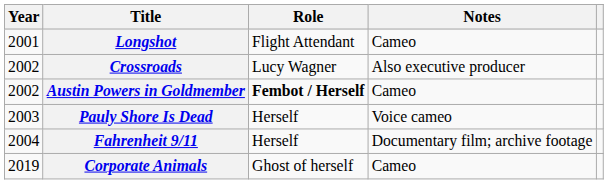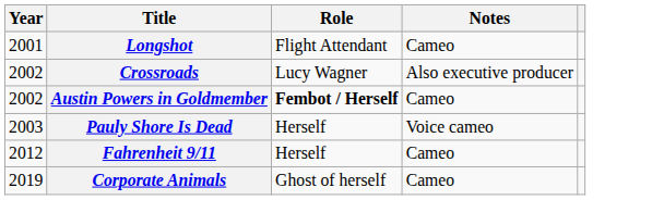 <table class="wikitable sortable plainrowheaders">
 <tr style="background:#ccc; text-align:center;">
 <th scope="col">Year</th>
 <th scope="col">Title</th>
 <th scope="col">Role</th>
 <th scope="col" class="unsortable">Notes</th>
 <th scope="col" class="unsortable"></th>
 </tr>
 <tr>
 <td>2001</td>
 <th scope="row"><em><a href='#'>Longshot</a></em></th>
 <td>Flight Attendant</td>
 <td>Cameo</td>
 <td align="center"></td>
 </tr>
 <tr>
 <td>2002</td>
 <th scope="row"><em><a href='#'>Crossroads</a></em></th>
 <td>Lucy Wagner</td>
 <td>Also executive producer</td>
 <td align="center"></td>
 </tr>
 <tr>
 <td>2002</td>
 <th scope="row"><em><a href='#'>Austin Powers in Goldmember</a></em></th>
 <td><strong>Fembot / Herself</strong></td>
 <td>Cameo</td>
 <td align="center"></td>
 </tr>
 <tr>
 <td>2003</td>
 <th scope="row"><em><a href='#'>Pauly Shore Is Dead</a></em></th>
 <td>Herself</td>
 <td>Voice cameo</td>
 <td align="center"></td>
 </tr>
 <tr>
-<td>2004</td>
+<td>2012</td>
 <th scope="row"><em><a href='#'>Fahrenheit 9/11</a></em></th>
 <td>Herself</td>
-<td>Documentary film; archive footage</td>
+<td>Cameo</td>
 <td align="center"></td>
 </tr>
 <tr>
 <td>2019</td>
 <th scope="row"><em><a href='#'>Corporate Animals</a></em></th>
 <td>Ghost of herself</td>
 <td>Cameo</td>
 <td align="center"></td>
 </tr>
 </table>
